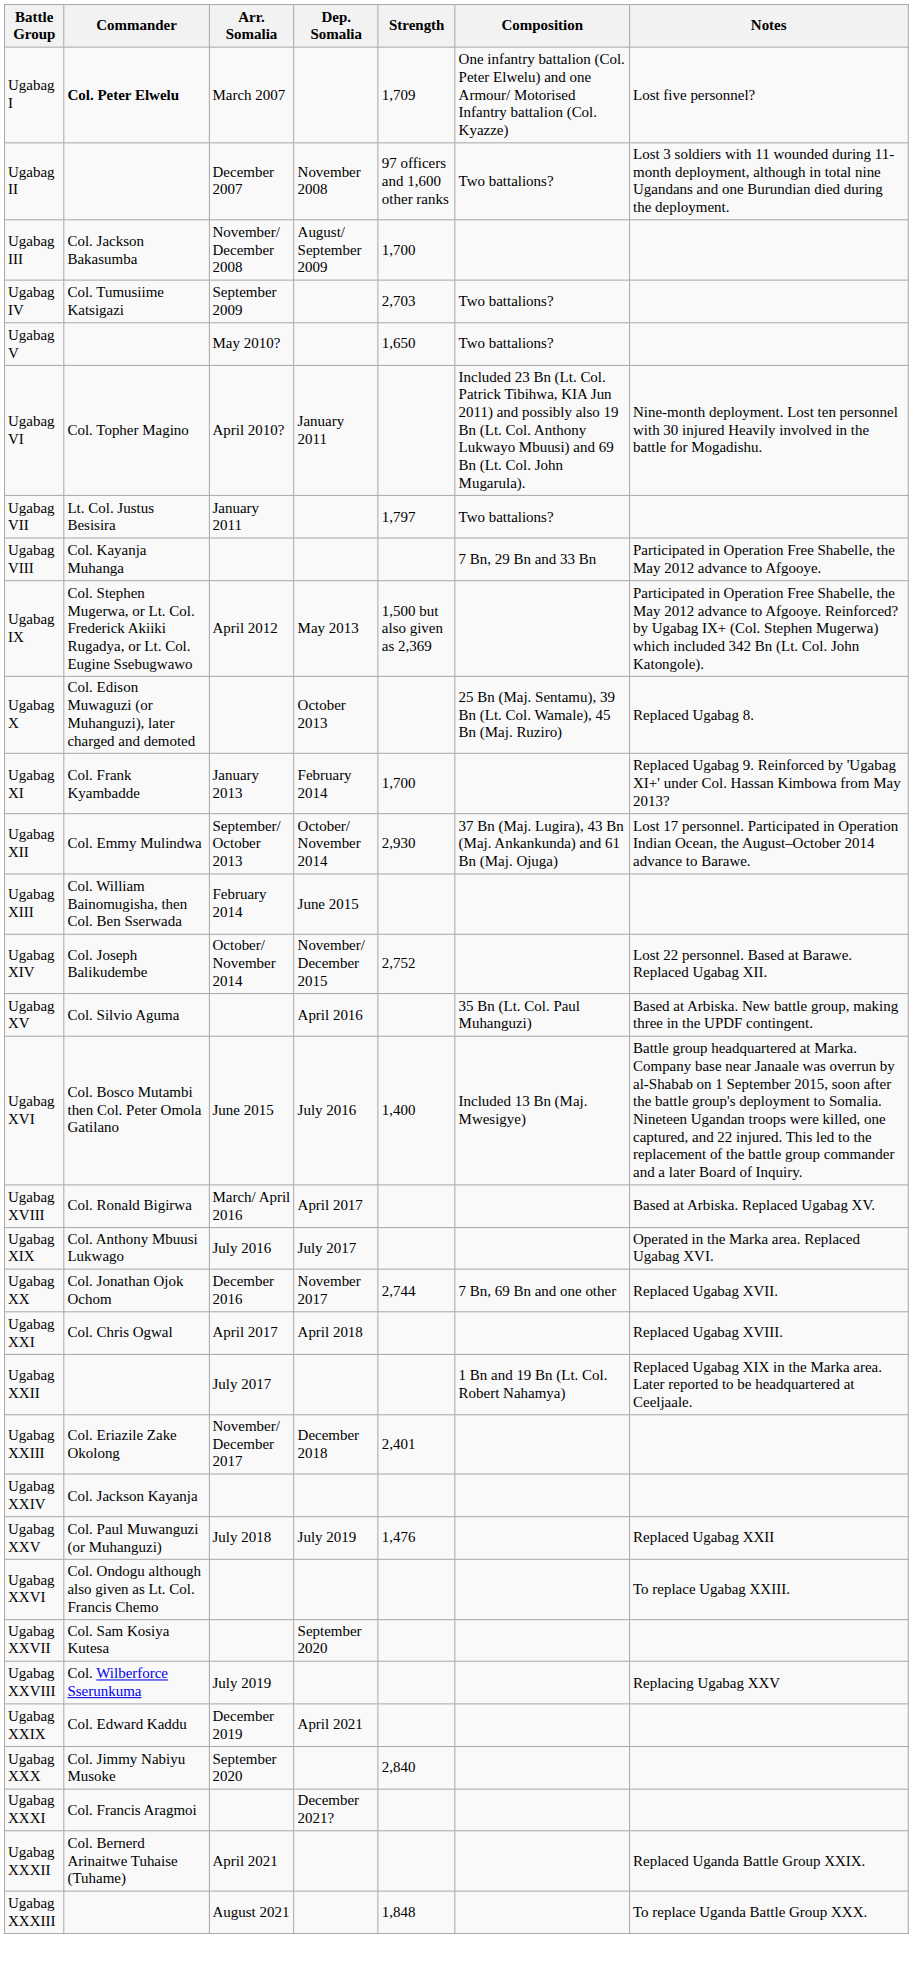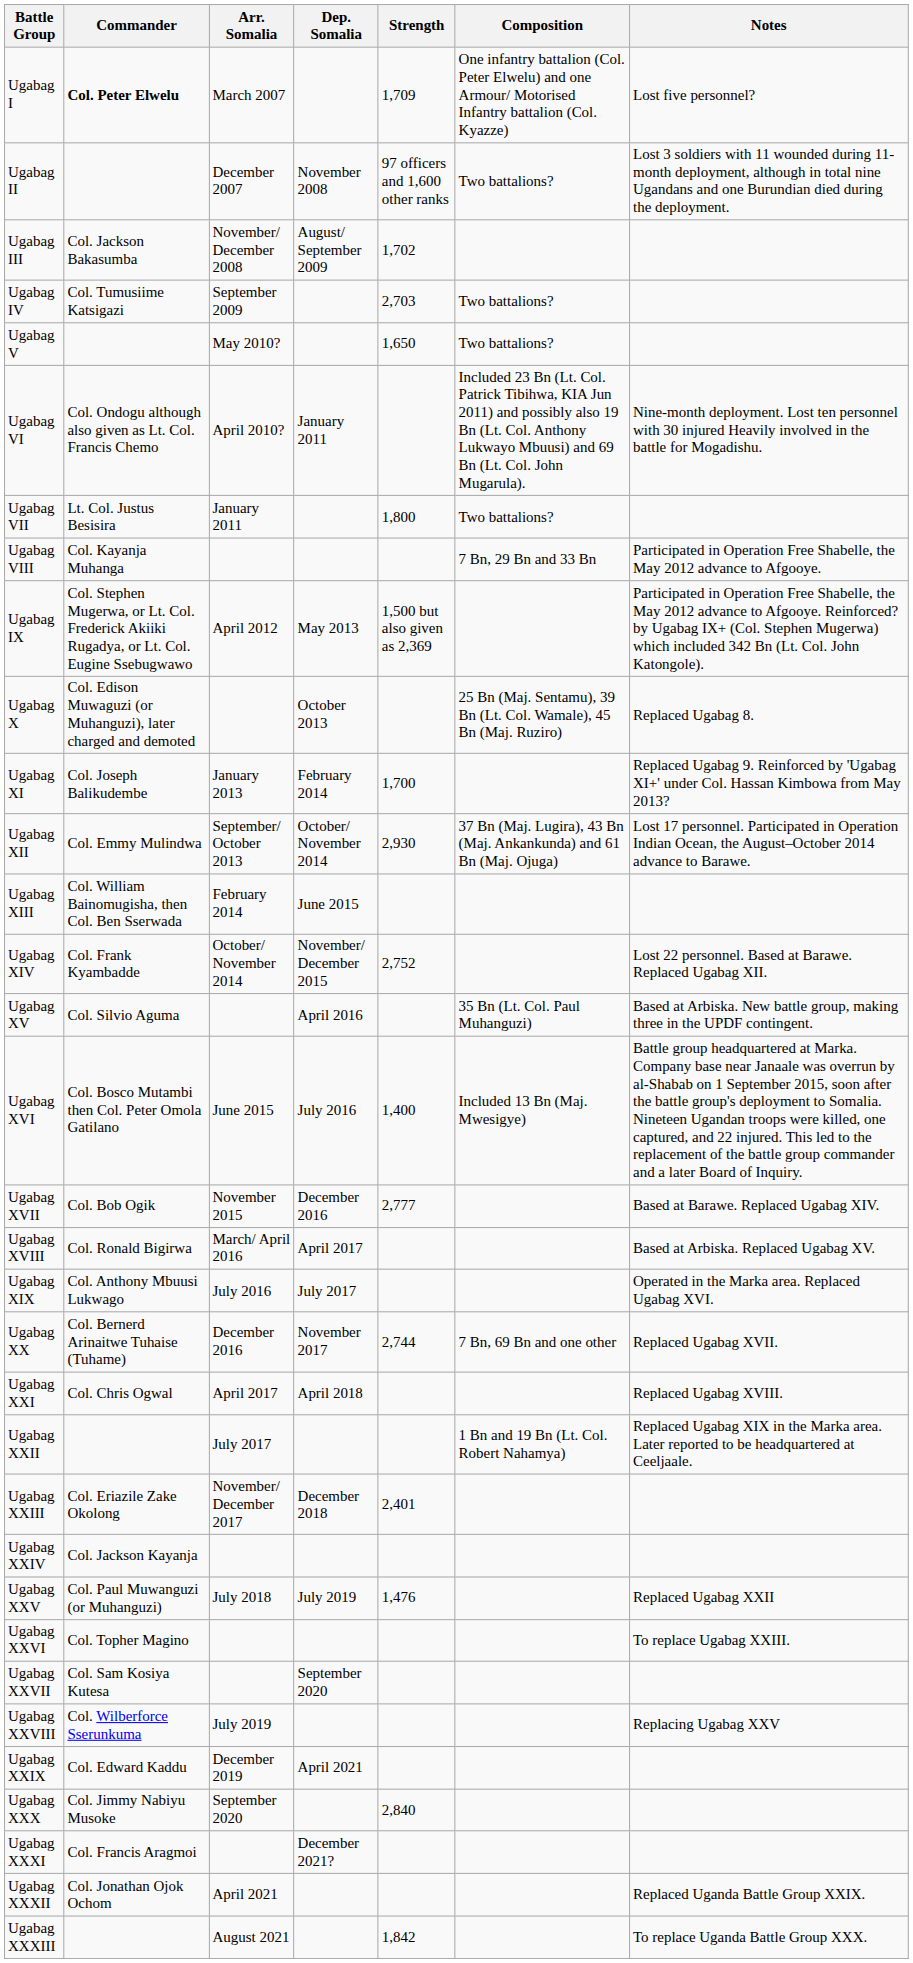 <table class="wikitable" style="font-size:90%; text-align:left;">
 <tr>
 <th>Battle Group</th>
 <th>Commander</th>
 <th>Arr. Somalia</th>
 <th>Dep. Somalia</th>
 <th>Strength</th>
 <th>Composition</th>
 <th>Notes</th>
 </tr>
 <tr>
 <td>Ugabag I</td>
 <td><strong>Col. Peter Elwelu</strong></td>
 <td>March 2007</td>
 <td></td>
 <td>1,709</td>
 <td>One infantry battalion (Col. Peter Elwelu) and one Armour/ Motorised Infantry battalion (Col. Kyazze)</td>
 <td>Lost five personnel?</td>
 </tr>
 <tr>
 <td>Ugabag II</td>
 <td></td>
 <td>December 2007</td>
 <td>November 2008</td>
 <td>97 officers and 1,600 other ranks</td>
 <td>Two battalions?</td>
 <td>Lost 3 soldiers with 11 wounded during 11-month deployment, although in total nine Ugandans and one Burundian died during the deployment.</td>
 </tr>
 <tr>
 <td>Ugabag III</td>
 <td>Col. Jackson Bakasumba</td>
 <td>November/ December 2008</td>
 <td>August/ September 2009</td>
-<td>1,700</td>
+<td>1,702</td>
 <td></td>
 <td></td>
 </tr>
 <tr>
 <td>Ugabag IV</td>
 <td>Col. Tumusiime Katsigazi</td>
 <td>September 2009</td>
 <td></td>
 <td>2,703</td>
 <td>Two battalions?</td>
 <td></td>
 </tr>
 <tr>
 <td>Ugabag V</td>
 <td></td>
 <td>May 2010?</td>
 <td></td>
 <td>1,650</td>
 <td>Two battalions?</td>
 <td></td>
 </tr>
 <tr>
 <td>Ugabag VI</td>
-<td>Col. Topher Magino</td>
+<td>Col. Ondogu although also given as Lt. Col. Francis Chemo</td>
 <td>April 2010?</td>
 <td>January 2011</td>
 <td></td>
 <td>Included 23 Bn (Lt. Col. Patrick Tibihwa, KIA Jun 2011) and possibly also 19 Bn (Lt. Col. Anthony Lukwayo Mbuusi) and 69 Bn (Lt. Col. John Mugarula).</td>
 <td>Nine-month deployment. Lost ten personnel with 30 injured  Heavily involved in the battle for Mogadishu.</td>
 </tr>
 <tr>
 <td>Ugabag VII</td>
 <td>Lt. Col. Justus Besisira</td>
 <td>January 2011</td>
 <td></td>
-<td>1,797</td>
+<td>1,800</td>
 <td>Two battalions?</td>
 <td></td>
 </tr>
 <tr>
 <td>Ugabag VIII</td>
 <td>Col. Kayanja Muhanga</td>
 <td></td>
 <td></td>
 <td></td>
 <td>7 Bn, 29 Bn and 33 Bn</td>
 <td>Participated in Operation Free Shabelle, the May 2012 advance to Afgooye.</td>
 </tr>
 <tr>
 <td>Ugabag IX</td>
 <td>Col. Stephen Mugerwa, or Lt. Col. Frederick Akiiki Rugadya, or Lt. Col. Eugine Ssebugwawo</td>
 <td>April 2012</td>
 <td>May 2013</td>
 <td>1,500 but also given as 2,369</td>
 <td></td>
 <td>Participated in Operation Free Shabelle, the May 2012 advance to Afgooye. Reinforced? by Ugabag IX+ (Col. Stephen Mugerwa) which included 342 Bn (Lt. Col. John Katongole).</td>
 </tr>
 <tr>
 <td>Ugabag X</td>
 <td>Col. Edison Muwaguzi (or Muhanguzi), later charged and demoted</td>
 <td></td>
 <td>October 2013</td>
 <td></td>
 <td>25 Bn (Maj. Sentamu), 39 Bn (Lt. Col. Wamale), 45 Bn (Maj. Ruziro)</td>
 <td>Replaced Ugabag 8.</td>
 </tr>
 <tr>
 <td>Ugabag XI</td>
-<td>Col. Frank Kyambadde</td>
+<td>Col. Joseph Balikudembe</td>
 <td>January 2013</td>
 <td>February 2014</td>
 <td>1,700</td>
 <td></td>
 <td>Replaced Ugabag 9. Reinforced by 'Ugabag XI+' under Col. Hassan Kimbowa from May 2013?</td>
 </tr>
 <tr>
 <td>Ugabag XII</td>
 <td>Col. Emmy Mulindwa</td>
 <td>September/ October 2013</td>
 <td>October/ November 2014</td>
 <td>2,930</td>
 <td>37 Bn (Maj. Lugira), 43 Bn (Maj. Ankankunda) and 61 Bn (Maj. Ojuga)</td>
 <td>Lost 17 personnel. Participated in Operation Indian Ocean, the August–October 2014 advance to Barawe.</td>
 </tr>
 <tr>
 <td>Ugabag XIII</td>
 <td>Col. William Bainomugisha, then Col. Ben Sserwada</td>
 <td>February 2014</td>
 <td>June 2015</td>
 <td></td>
 <td></td>
 <td></td>
 </tr>
 <tr>
 <td>Ugabag XIV</td>
-<td>Col. Joseph Balikudembe</td>
+<td>Col. Frank Kyambadde</td>
 <td>October/ November 2014</td>
 <td>November/ December 2015</td>
 <td>2,752</td>
 <td></td>
 <td>Lost 22 personnel. Based at Barawe. Replaced Ugabag XII.</td>
 </tr>
 <tr>
 <td>Ugabag XV</td>
 <td>Col. Silvio Aguma</td>
 <td></td>
 <td>April 2016</td>
 <td></td>
 <td>35 Bn (Lt. Col. Paul Muhanguzi)</td>
 <td>Based at Arbiska. New battle group, making three in the UPDF contingent.</td>
 </tr>
 <tr>
 <td>Ugabag XVI</td>
 <td>Col. Bosco Mutambi then Col. Peter Omola Gatilano</td>
 <td>June 2015</td>
 <td>July 2016</td>
 <td>1,400</td>
 <td>Included 13 Bn (Maj. Mwesigye)</td>
 <td>Battle group headquartered at Marka. Company base near Janaale was overrun by al-Shabab on 1 September 2015, soon after the battle group's deployment to Somalia.  Nineteen Ugandan troops were killed, one captured, and 22 injured.  This led to the replacement of the battle group commander and a later Board of Inquiry.</td>
 </tr>
 <tr>
+<td>Ugabag XVII</td>
+<td>Col. Bob Ogik</td>
+<td>November 2015</td>
+<td>December 2016</td>
+<td>2,777</td>
+<td></td>
+<td>Based at Barawe. Replaced Ugabag XIV.</td>
+</tr>
+<tr>
 <td>Ugabag XVIII</td>
 <td>Col. Ronald Bigirwa</td>
 <td>March/ April 2016</td>
 <td>April 2017</td>
 <td></td>
 <td></td>
 <td>Based at Arbiska. Replaced Ugabag XV.</td>
 </tr>
 <tr>
 <td>Ugabag XIX</td>
 <td>Col. Anthony Mbuusi Lukwago</td>
 <td>July 2016</td>
 <td>July 2017</td>
 <td></td>
 <td></td>
 <td>Operated in the Marka area. Replaced Ugabag XVI.</td>
 </tr>
 <tr>
 <td>Ugabag XX</td>
-<td>Col. Jonathan Ojok Ochom </td>
+<td>Col. Bernerd Arinaitwe Tuhaise (Tuhame)</td>
 <td>December 2016</td>
 <td>November 2017</td>
 <td>2,744</td>
 <td>7 Bn, 69 Bn and one other</td>
 <td>Replaced Ugabag XVII.</td>
 </tr>
 <tr>
 <td>Ugabag XXI</td>
 <td>Col. Chris Ogwal</td>
 <td>April 2017</td>
 <td>April 2018</td>
 <td></td>
 <td></td>
 <td>Replaced Ugabag XVIII.</td>
 </tr>
 <tr>
 <td>Ugabag XXII</td>
 <td></td>
 <td>July 2017</td>
 <td></td>
 <td></td>
 <td>1 Bn and 19 Bn (Lt. Col. Robert Nahamya)</td>
 <td>Replaced Ugabag XIX in the Marka area. Later reported to be headquartered at Ceeljaale.</td>
 </tr>
 <tr>
 <td>Ugabag XXIII</td>
 <td>Col. Eriazile Zake Okolong</td>
 <td>November/ December 2017</td>
 <td>December 2018</td>
 <td>2,401</td>
 <td></td>
 <td></td>
 </tr>
 <tr>
 <td>Ugabag XXIV</td>
 <td>Col. Jackson Kayanja</td>
 <td></td>
 <td></td>
 <td></td>
 <td></td>
 <td></td>
 </tr>
 <tr>
 <td>Ugabag XXV</td>
 <td>Col. Paul Muwanguzi (or Muhanguzi)</td>
 <td>July 2018</td>
 <td>July 2019</td>
 <td>1,476</td>
 <td></td>
 <td>Replaced Ugabag XXII</td>
 </tr>
 <tr>
 <td>Ugabag XXVI</td>
-<td>Col. Ondogu although also given as Lt. Col. Francis Chemo</td>
+<td>Col. Topher Magino</td>
 <td></td>
 <td></td>
 <td></td>
 <td></td>
 <td>To replace Ugabag XXIII.</td>
 </tr>
 <tr>
 <td>Ugabag XXVII</td>
 <td>Col. Sam Kosiya Kutesa</td>
 <td></td>
 <td>September 2020</td>
 <td></td>
 <td></td>
 <td></td>
 </tr>
 <tr>
 <td>Ugabag XXVIII</td>
 <td>Col. <a href='#'>Wilberforce Sserunkuma</a></td>
 <td>July 2019</td>
 <td></td>
 <td></td>
 <td></td>
 <td>Replacing Ugabag XXV</td>
 </tr>
 <tr>
 <td>Ugabag XXIX</td>
 <td>Col. Edward Kaddu</td>
 <td>December 2019</td>
 <td>April 2021</td>
 <td></td>
 <td></td>
 <td></td>
 </tr>
 <tr>
 <td>Ugabag XXX</td>
 <td>Col. Jimmy Nabiyu Musoke</td>
 <td>September 2020</td>
 <td></td>
 <td>2,840</td>
 <td></td>
 <td></td>
 </tr>
 <tr>
 <td>Ugabag XXXI</td>
 <td>Col. Francis Aragmoi</td>
 <td></td>
 <td>December 2021?</td>
 <td></td>
 <td></td>
 <td></td>
 </tr>
 <tr>
 <td>Ugabag XXXII</td>
-<td>Col. Bernerd Arinaitwe Tuhaise (Tuhame)</td>
+<td>Col. Jonathan Ojok Ochom </td>
 <td>April 2021</td>
 <td></td>
 <td></td>
 <td></td>
 <td>Replaced Uganda Battle Group XXIX.</td>
 </tr>
 <tr>
 <td>Ugabag XXXIII</td>
 <td></td>
 <td>August 2021</td>
 <td></td>
-<td>1,848</td>
+<td>1,842</td>
 <td></td>
 <td>To replace Uganda Battle Group XXX.</td>
 </tr>
 <tr>
 </tr>
 </table>
